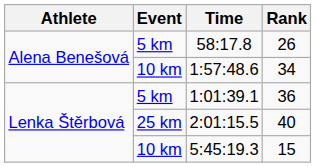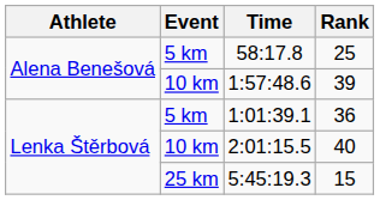 <table class="wikitable" style="font-size:90%;">
 <tr>
 <th>Athlete</th>
 <th>Event</th>
 <th>Time</th>
 <th>Rank</th>
 </tr>
 <tr align=center>
 <td align=left rowspan=2><a href='#'>Alena Benešová</a></td>
 <td align=left><a href='#'>5 km</a></td>
 <td>58:17.8</td>
-<td>26</td>
+<td>25</td>
 </tr>
 <tr align=center>
 <td align=left><a href='#'>10 km</a></td>
 <td>1:57:48.6</td>
-<td>34</td>
+<td>39</td>
 </tr>
 <tr align=center>
 <td align=left rowspan=3><a href='#'>Lenka Štěrbová</a></td>
 <td align=left><a href='#'>5 km</a></td>
 <td>1:01:39.1</td>
 <td>36</td>
 </tr>
 <tr align=center>
-<td align=left><a href='#'>25 km</a></td>
+<td align=left><a href='#'>10 km</a></td>
 <td>2:01:15.5</td>
 <td>40</td>
 </tr>
 <tr align=center>
-<td align=left><a href='#'>10 km</a></td>
+<td align=left><a href='#'>25 km</a></td>
 <td>5:45:19.3</td>
 <td>15</td>
 </tr>
 </table>
